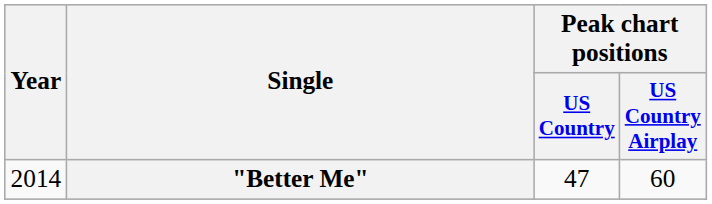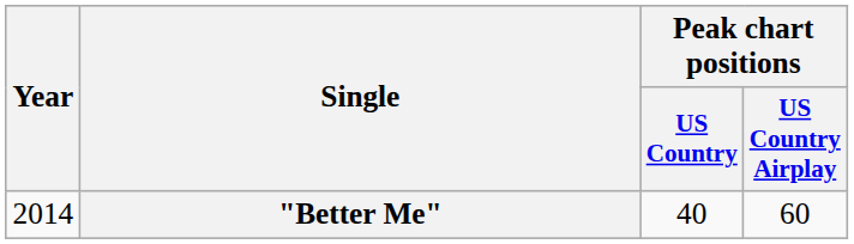 <table class="wikitable plainrowheaders" style="text-align:center;">
 <tr>
 <th rowspan="2">Year</th>
 <th rowspan="2" style="width:18em;">Single</th>
 <th colspan="2">Peak chart positions</th>
 </tr>
 <tr style="font-size:smaller;">
 <th width="45"><a href='#'>US Country</a><br></th>
 <th width="45"><a href='#'>US Country Airplay</a><br></th>
 </tr>
 <tr>
 <td>2014</td>
 <th scope="row">"Better Me"</th>
-<td>47</td>
+<td>40</td>
 <td>60</td>
 </tr>
 </table>
